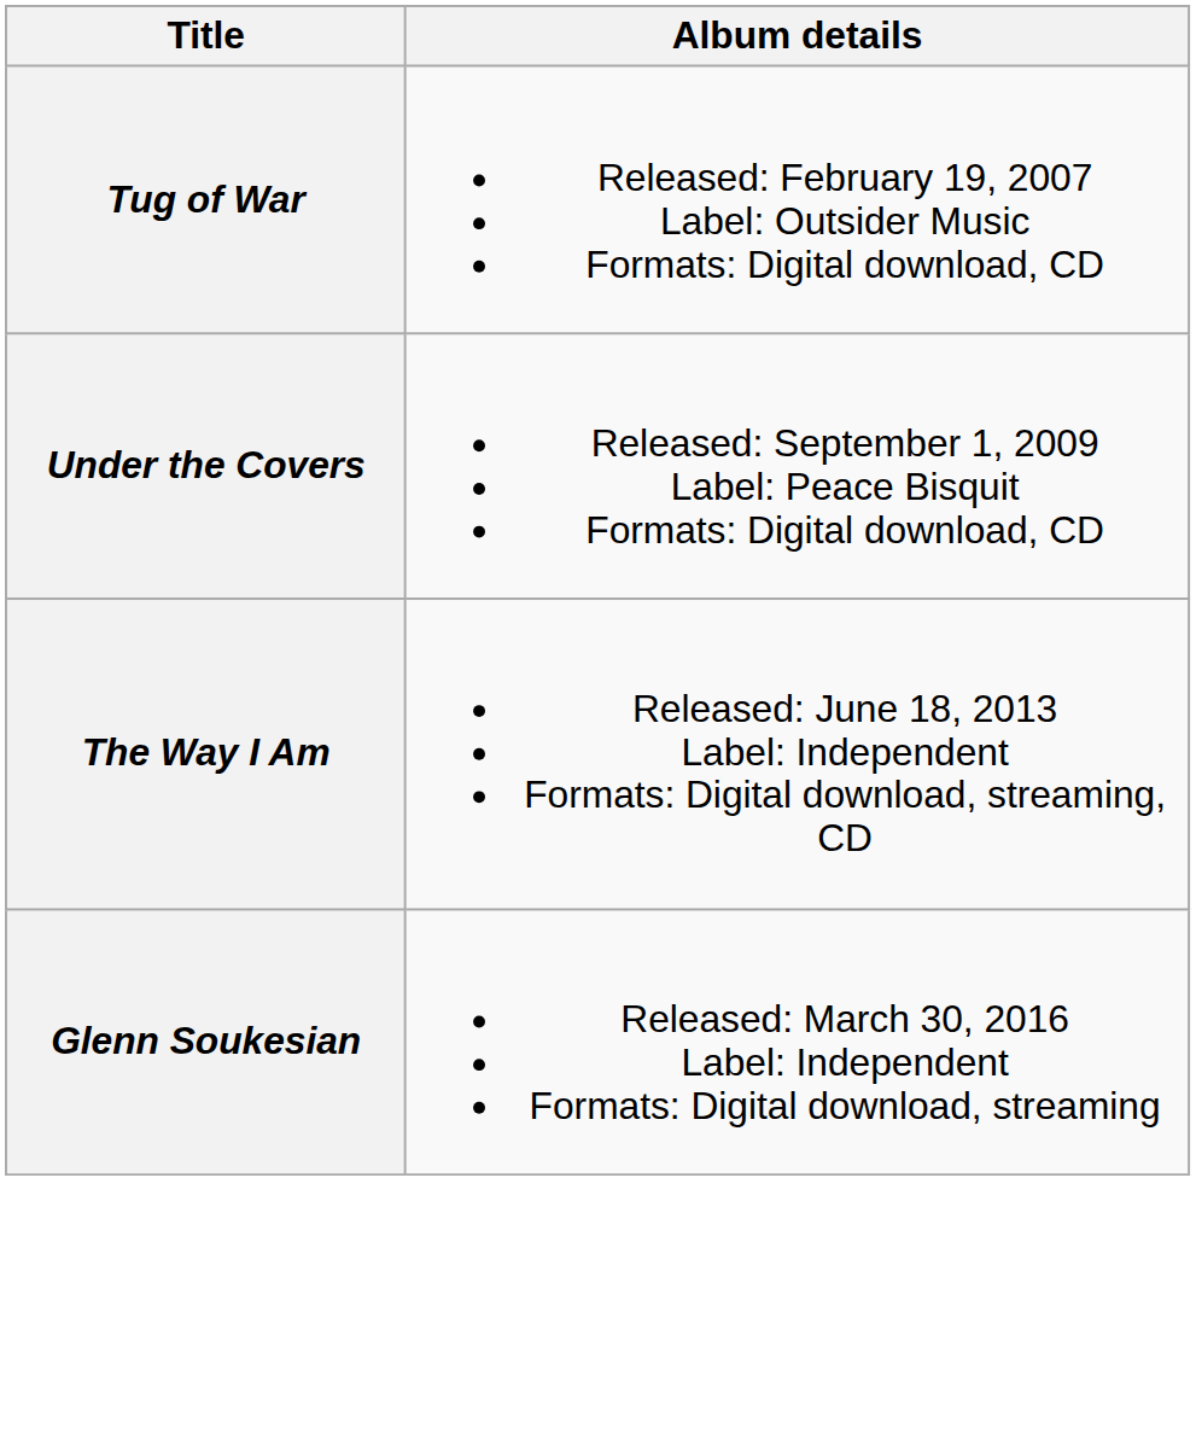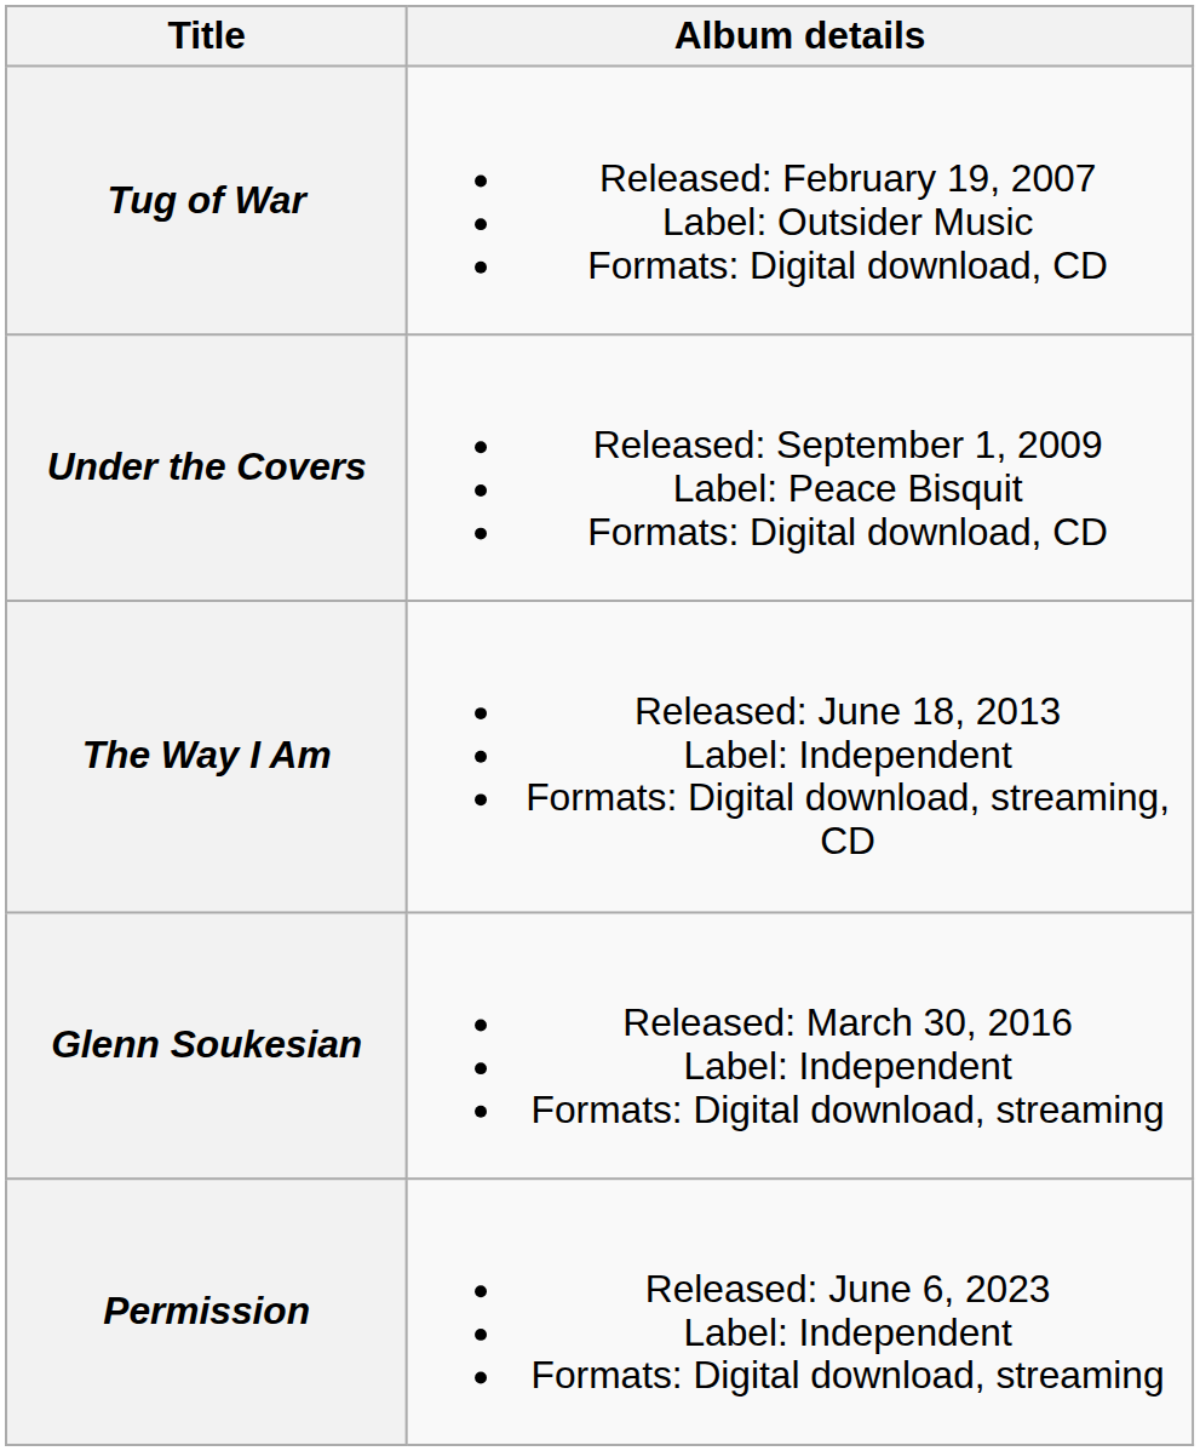 <table class="wikitable plainrowheaders" style="text-align:center;">
 <tr>
 <th scope="col" style="width:10em;">Title</th>
 <th scope="col" style="width:20em;">Album details</th>
 </tr>
 <tr>
 <th scope="row"><em>Tug of War</em></th>
 <td><br><ul><li>Released: February 19, 2007</li><li>Label: Outsider Music</li><li>Formats: Digital download, CD</li></ul></td>
 </tr>
 <tr>
 <th scope="row"><em>Under the Covers</em></th>
 <td><br><ul><li>Released: September 1, 2009</li><li>Label: Peace Bisquit</li><li>Formats: Digital download, CD</li></ul></td>
 </tr>
 <tr>
 <th scope="row"><em>The Way I Am</em></th>
 <td><br><ul><li>Released: June 18, 2013</li><li>Label: Independent</li><li>Formats: Digital download, streaming, CD</li></ul></td>
 </tr>
 <tr>
 <th scope="row"><em>Glenn Soukesian</em></th>
 <td><br><ul><li>Released: March 30, 2016</li><li>Label: Independent</li><li>Formats: Digital download, streaming</li></ul></td>
 </tr>
+<tr>
+<th scope="row"><em>Permission</em></th>
+<td><br><ul><li>Released: June 6, 2023</li><li>Label: Independent</li><li>Formats: Digital download, streaming</li></ul></td>
+</tr>
 </table>
